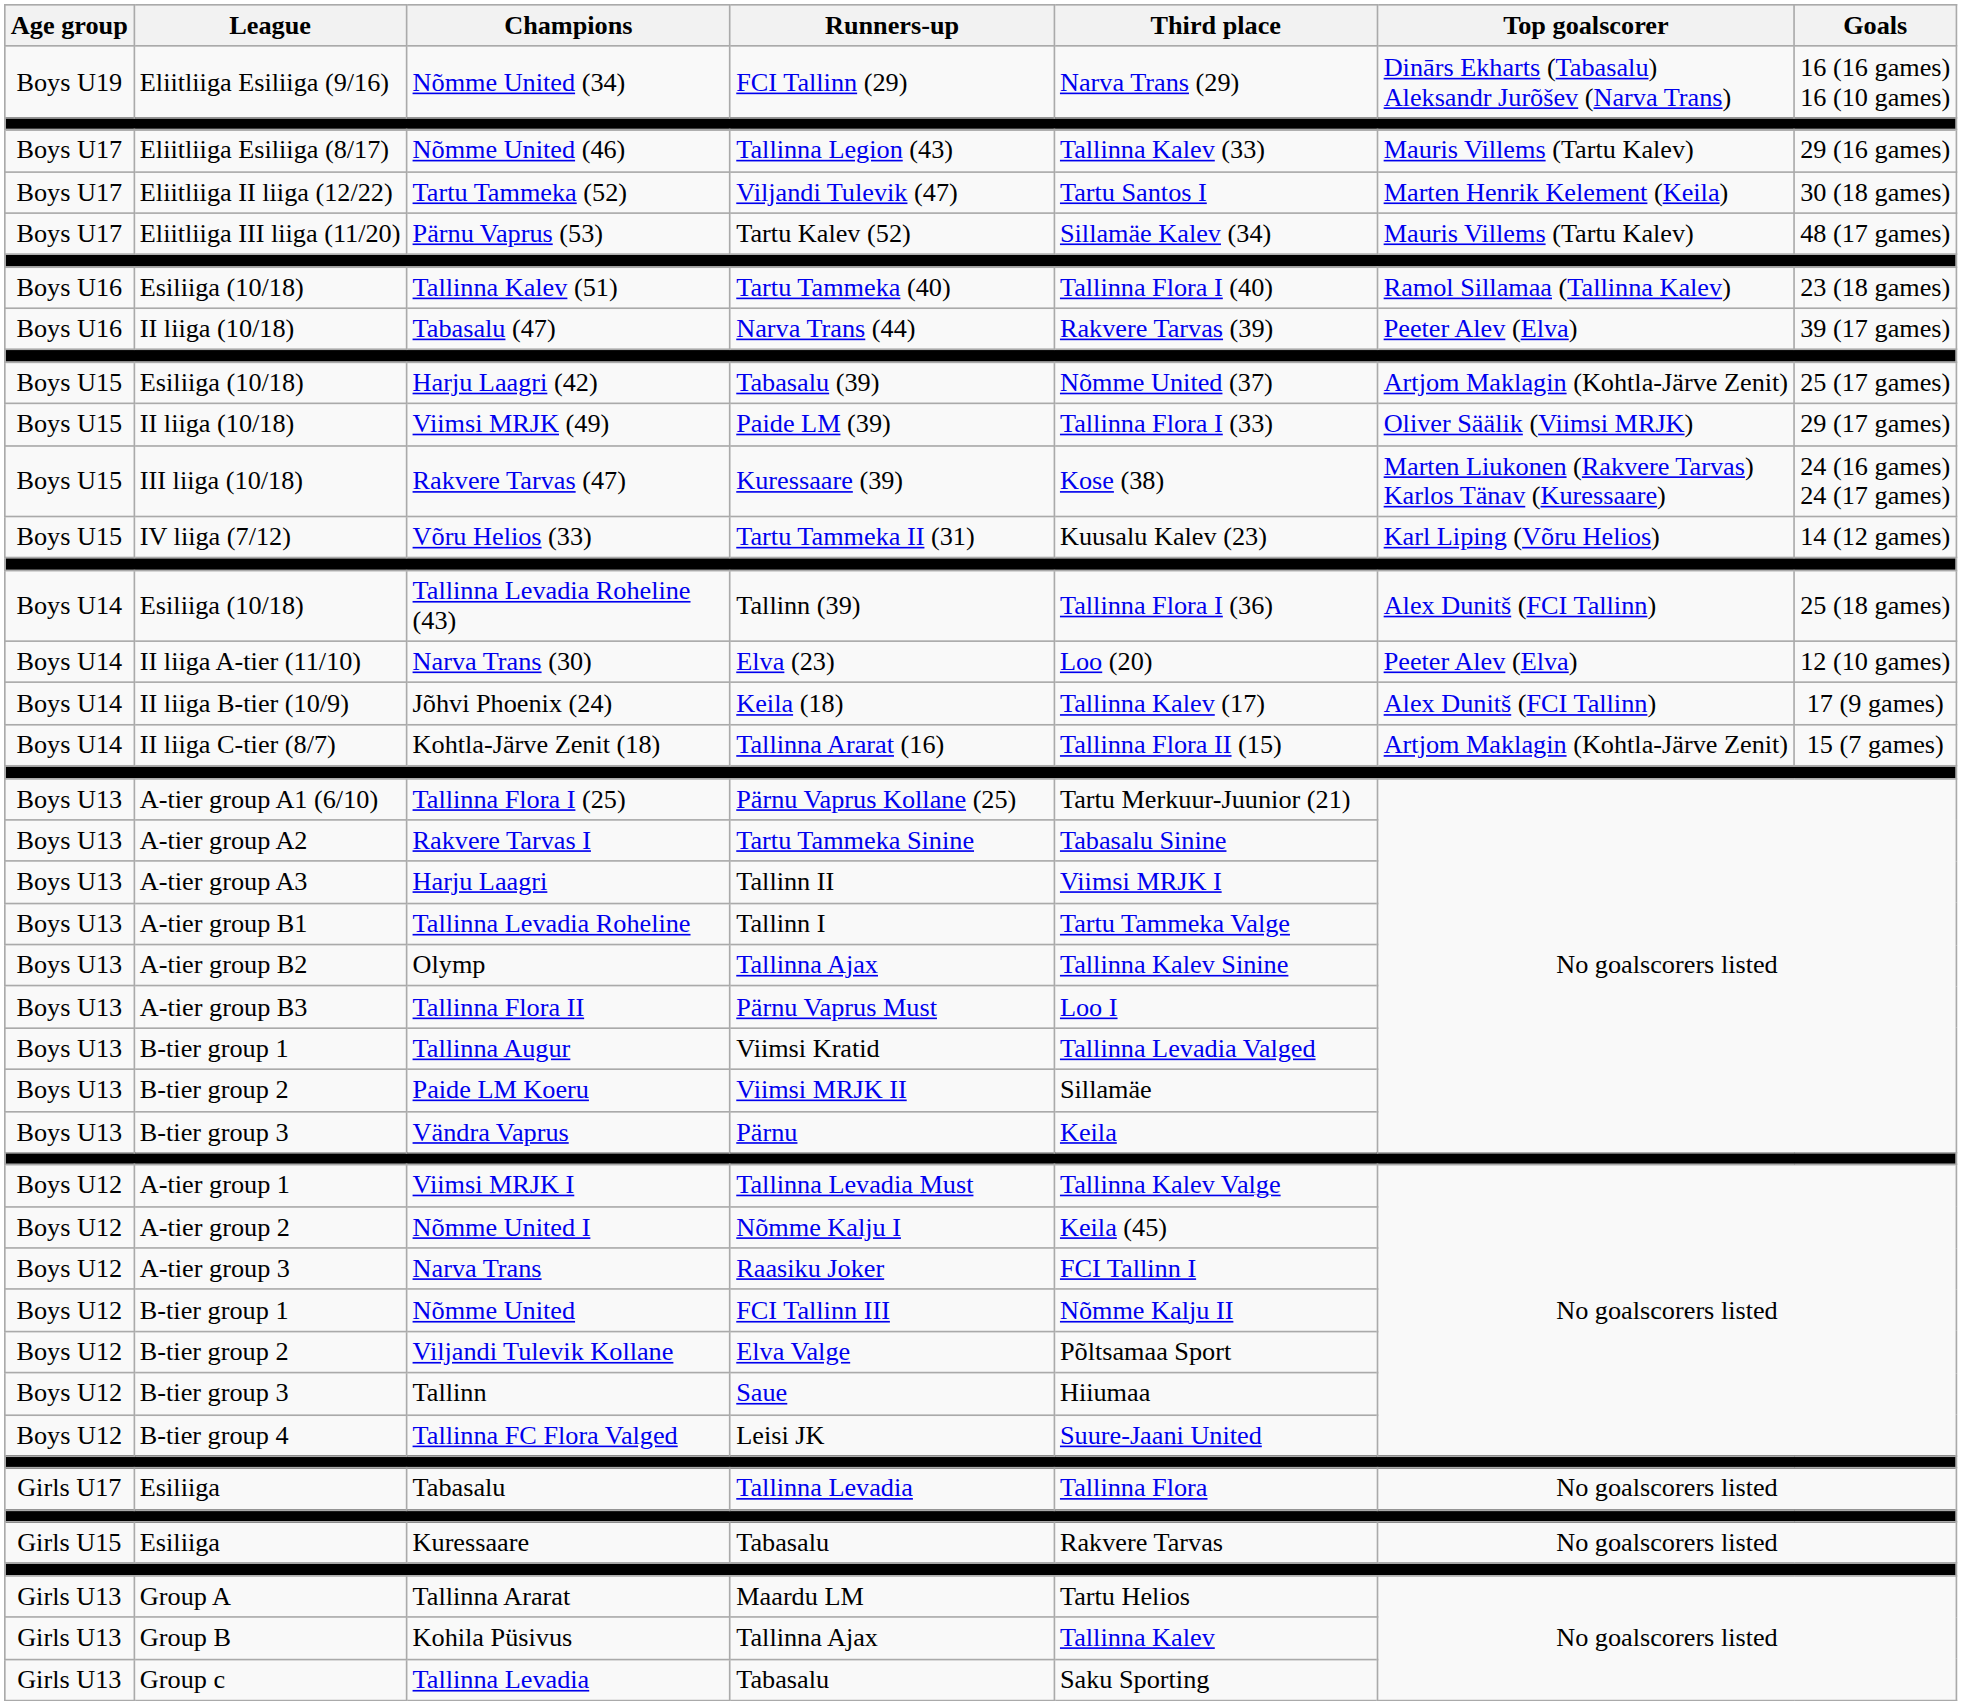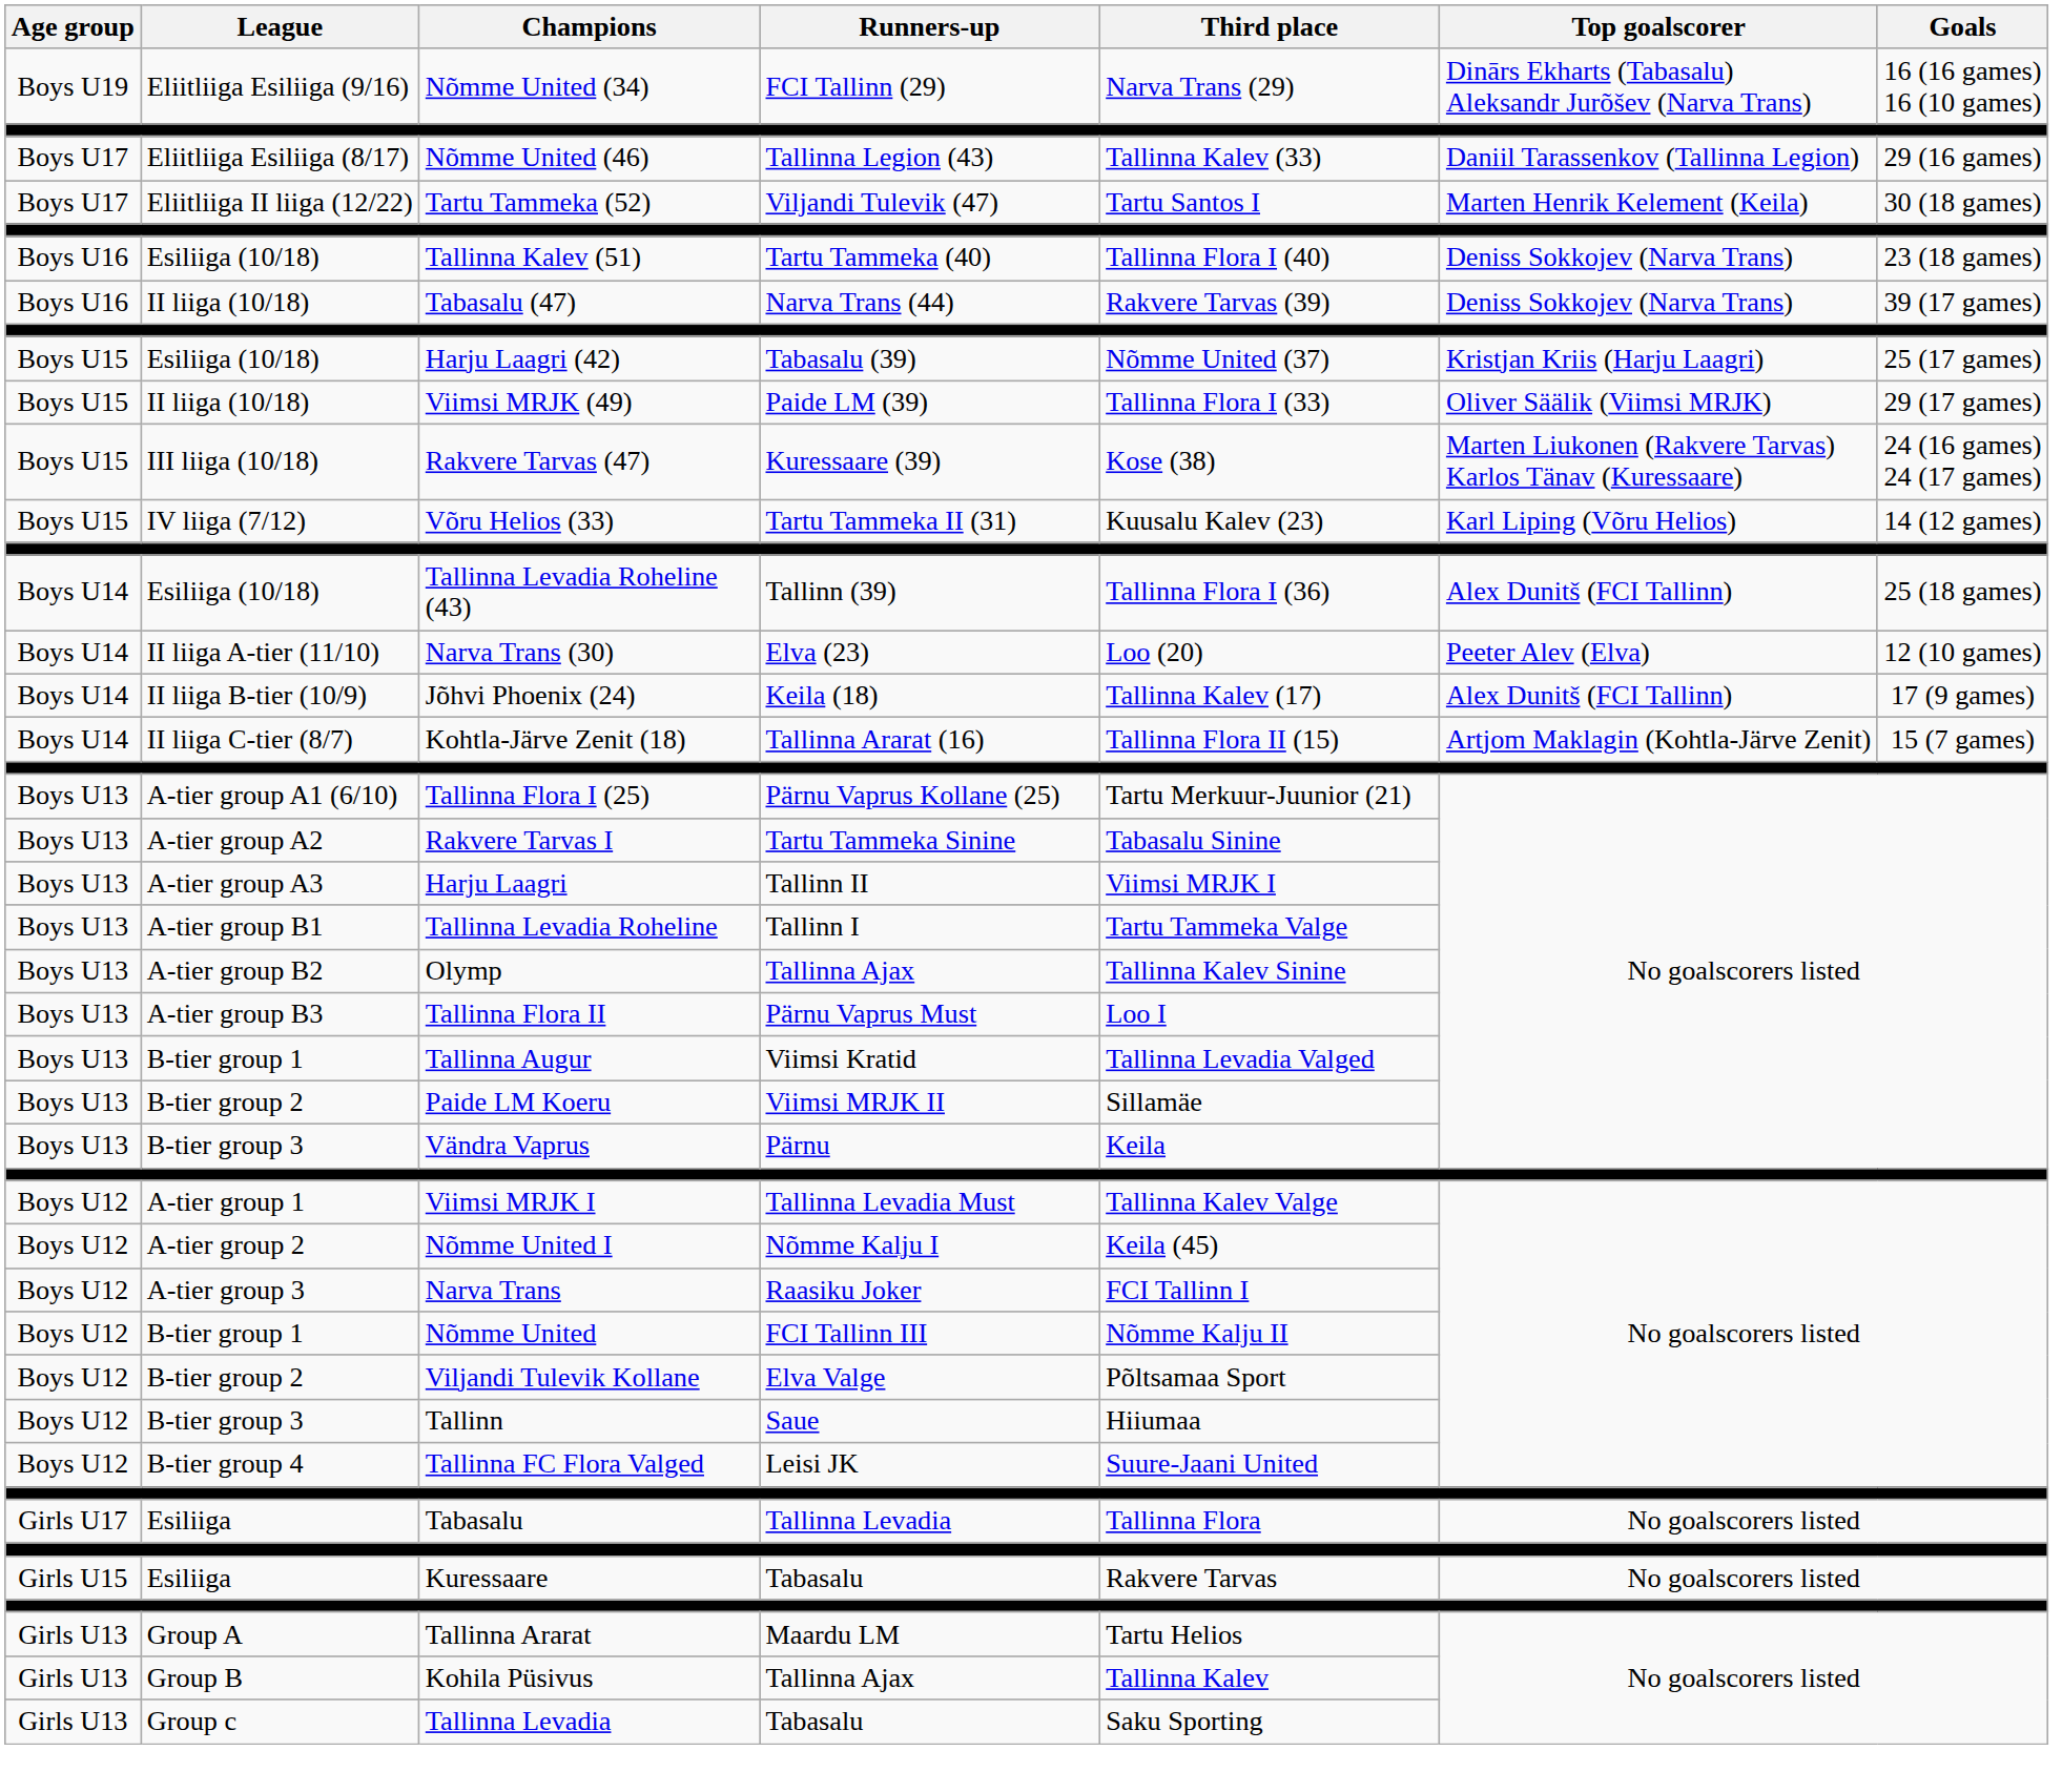 <table class="wikitable">
 <tr>
 <th>Age group</th>
 <th>League</th>
 <th width=190px>Champions</th>
 <th width=190px>Runners-up</th>
 <th width=190px>Third place</th>
 <th>Top goalscorer</th>
 <th>Goals</th>
 </tr>
 <tr>
 <td align="center">Boys U19</td>
 <td>Eliitliiga Esiliiga (9/16)</td>
 <td><a href='#'>Nõmme United</a> (34)</td>
 <td><a href='#'>FCI Tallinn</a> (29)</td>
 <td><a href='#'>Narva Trans</a> (29)</td>
 <td> <a href='#'>Dinārs Ekharts</a> (<a href='#'>Tabasalu</a>)<br> <a href='#'>Aleksandr Jurõšev</a> (<a href='#'>Narva Trans</a>)</td>
 <td align="center">16 (16 games)<br>16 (10 games)</td>
 </tr>
 <tr>
 <td colspan=7 align="center" bgcolor=#000000></td>
 </tr>
 <tr>
 <td align="center">Boys U17</td>
 <td>Eliitliiga Esiliiga (8/17)</td>
 <td><a href='#'>Nõmme United</a> (46)</td>
 <td><a href='#'>Tallinna Legion</a> (43)</td>
 <td><a href='#'>Tallinna Kalev</a> (33)</td>
-<td> <a href='#'>Mauris Villems</a> (Tartu Kalev)</td>
+<td> <a href='#'>Daniil Tarassenkov</a> (<a href='#'>Tallinna Legion</a>)</td>
 <td align="center">29 (16 games)</td>
 </tr>
 <tr>
 <td align="center">Boys U17</td>
 <td>Eliitliiga II liiga (12/22)</td>
 <td><a href='#'>Tartu Tammeka</a> (52)</td>
 <td><a href='#'>Viljandi Tulevik</a> (47)</td>
 <td><a href='#'>Tartu Santos I</a></td>
 <td> <a href='#'>Marten Henrik Kelement</a> (<a href='#'>Keila</a>)</td>
 <td align="center">30 (18 games)</td>
 </tr>
 <tr>
-<td align="center">Boys U17</td>
-<td>Eliitliiga III liiga (11/20)</td>
-<td><a href='#'>Pärnu Vaprus</a> (53)</td>
-<td>Tartu Kalev (52)</td>
-<td><a href='#'>Sillamäe Kalev</a> (34)</td>
-<td> <a href='#'>Mauris Villems</a> (Tartu Kalev)</td>
-<td align="center">48 (17 games)</td>
-</tr>
-<tr>
 <td colspan=7 align="center" bgcolor=#000000></td>
 </tr>
 <tr>
 <td align="center">Boys U16</td>
 <td>Esiliiga (10/18)</td>
 <td><a href='#'>Tallinna Kalev</a> (51)</td>
 <td><a href='#'>Tartu Tammeka</a> (40)</td>
 <td><a href='#'>Tallinna Flora I</a> (40)</td>
-<td> <a href='#'>Ramol Sillamaa</a> (<a href='#'>Tallinna Kalev</a>)</td>
+<td> <a href='#'>Deniss Sokkojev</a> (<a href='#'>Narva Trans</a>)</td>
 <td align="center">23 (18 games)</td>
 </tr>
 <tr>
 <td align="center">Boys U16</td>
 <td>II liiga (10/18)</td>
 <td><a href='#'>Tabasalu</a> (47)</td>
 <td><a href='#'>Narva Trans</a> (44)</td>
 <td><a href='#'>Rakvere Tarvas</a> (39)</td>
-<td> <a href='#'>Peeter Alev</a> (<a href='#'>Elva</a>)</td>
+<td> <a href='#'>Deniss Sokkojev</a> (<a href='#'>Narva Trans</a>)</td>
 <td align="center">39 (17 games)</td>
 </tr>
 <tr>
 <td colspan=7 align="center" bgcolor=#000000></td>
 </tr>
 <tr>
 <td align="center">Boys U15</td>
 <td>Esiliiga (10/18)</td>
 <td><a href='#'>Harju Laagri</a> (42)</td>
 <td><a href='#'>Tabasalu</a> (39)</td>
 <td><a href='#'>Nõmme United</a> (37)</td>
-<td> <a href='#'>Artjom Maklagin</a> (Kohtla-Järve Zenit)</td>
+<td> <a href='#'>Kristjan Kriis</a> (<a href='#'>Harju Laagri</a>)</td>
 <td align="center">25 (17 games)</td>
 </tr>
 <tr>
 <td align="center">Boys U15</td>
 <td>II liiga (10/18)</td>
 <td><a href='#'>Viimsi MRJK</a> (49)</td>
 <td><a href='#'>Paide LM</a> (39)</td>
 <td><a href='#'>Tallinna Flora I</a> (33)</td>
 <td> <a href='#'>Oliver Säälik</a> (<a href='#'>Viimsi MRJK</a>)</td>
 <td align="center">29 (17 games)</td>
 </tr>
 <tr>
 <td align="center">Boys U15</td>
 <td>III liiga (10/18)</td>
 <td><a href='#'>Rakvere Tarvas</a> (47)</td>
 <td><a href='#'>Kuressaare</a> (39)</td>
 <td><a href='#'>Kose</a> (38)</td>
 <td> <a href='#'>Marten Liukonen</a> (<a href='#'>Rakvere Tarvas</a>)<br> <a href='#'>Karlos Tänav</a> (<a href='#'>Kuressaare</a>)</td>
 <td align="center">24 (16 games)<br>24 (17 games)</td>
 </tr>
 <tr>
 <td align="center">Boys U15</td>
 <td>IV liiga (7/12)</td>
 <td><a href='#'>Võru Helios</a> (33)</td>
 <td><a href='#'>Tartu Tammeka II</a> (31)</td>
 <td>Kuusalu Kalev (23)</td>
 <td> <a href='#'>Karl Liping</a> (<a href='#'>Võru Helios</a>)</td>
 <td align="center">14 (12 games)</td>
 </tr>
 <tr>
 <td colspan=7 align="center" bgcolor=#000000></td>
 </tr>
 <tr>
 <td align="center">Boys U14</td>
 <td>Esiliiga (10/18)</td>
 <td><a href='#'>Tallinna Levadia Roheline</a> (43)</td>
 <td>Tallinn (39)</td>
 <td><a href='#'>Tallinna Flora I</a> (36)</td>
 <td> <a href='#'>Alex Dunitš</a> (<a href='#'>FCI Tallinn</a>)</td>
 <td align="center">25 (18 games)</td>
 </tr>
 <tr>
 <td align="center">Boys U14</td>
 <td>II liiga A-tier (11/10)</td>
 <td><a href='#'>Narva Trans</a> (30)</td>
 <td><a href='#'>Elva</a> (23)</td>
 <td><a href='#'>Loo</a> (20)</td>
 <td> <a href='#'>Peeter Alev</a> (<a href='#'>Elva</a>)</td>
 <td align="center">12 (10 games)</td>
 </tr>
 <tr>
 <td align="center">Boys U14</td>
 <td>II liiga B-tier (10/9)</td>
 <td>Jõhvi Phoenix (24)</td>
 <td><a href='#'>Keila</a> (18)</td>
 <td><a href='#'>Tallinna Kalev</a> (17)</td>
 <td> <a href='#'>Alex Dunitš</a> (<a href='#'>FCI Tallinn</a>)</td>
 <td align="center">17 (9 games)</td>
 </tr>
 <tr>
 <td align="center">Boys U14</td>
 <td>II liiga C-tier (8/7)</td>
 <td>Kohtla-Järve Zenit (18)</td>
 <td><a href='#'>Tallinna Ararat</a> (16)</td>
 <td><a href='#'>Tallinna Flora II</a> (15)</td>
 <td> <a href='#'>Artjom Maklagin</a> (Kohtla-Järve Zenit)</td>
 <td align="center">15 (7 games)</td>
 </tr>
 <tr>
 <td colspan=7 align="center" bgcolor=#000000></td>
 </tr>
 <tr>
 <td align="center">Boys U13</td>
 <td>A-tier group A1 (6/10)</td>
 <td><a href='#'>Tallinna Flora I</a> (25)</td>
 <td><a href='#'>Pärnu Vaprus Kollane</a> (25)</td>
 <td>Tartu Merkuur-Juunior (21)</td>
 <td rowspan=9 colspan=2 align="center">No goalscorers listed</td>
 </tr>
 <tr>
 <td align="center">Boys U13</td>
 <td>A-tier group A2</td>
 <td><a href='#'>Rakvere Tarvas I</a></td>
 <td><a href='#'>Tartu Tammeka Sinine</a></td>
 <td><a href='#'>Tabasalu Sinine</a></td>
 </tr>
 <tr>
 <td align="center">Boys U13</td>
 <td>A-tier group A3</td>
 <td><a href='#'>Harju Laagri</a></td>
 <td>Tallinn II</td>
 <td><a href='#'>Viimsi MRJK I</a></td>
 </tr>
 <tr>
 <td align="center">Boys U13</td>
 <td>A-tier group B1</td>
 <td><a href='#'>Tallinna Levadia Roheline</a></td>
 <td>Tallinn I</td>
 <td><a href='#'>Tartu Tammeka Valge</a></td>
 </tr>
 <tr>
 <td align="center">Boys U13</td>
 <td>A-tier group B2</td>
 <td>Olymp</td>
 <td><a href='#'>Tallinna Ajax</a></td>
 <td><a href='#'>Tallinna Kalev Sinine</a></td>
 </tr>
 <tr>
 <td align="center">Boys U13</td>
 <td>A-tier group B3</td>
 <td><a href='#'>Tallinna Flora II</a></td>
 <td><a href='#'>Pärnu Vaprus Must</a></td>
 <td><a href='#'>Loo I</a></td>
 </tr>
 <tr>
 <td align="center">Boys U13</td>
 <td>B-tier group 1</td>
 <td><a href='#'>Tallinna Augur</a></td>
 <td>Viimsi Kratid</td>
 <td><a href='#'>Tallinna Levadia Valged</a></td>
 </tr>
 <tr>
 <td align="center">Boys U13</td>
 <td>B-tier group 2</td>
 <td><a href='#'>Paide LM Koeru</a></td>
 <td><a href='#'>Viimsi MRJK II</a></td>
 <td>Sillamäe</td>
 </tr>
 <tr>
 <td align="center">Boys U13</td>
 <td>B-tier group 3</td>
 <td><a href='#'>Vändra Vaprus</a></td>
 <td><a href='#'>Pärnu</a></td>
 <td><a href='#'>Keila</a></td>
 </tr>
 <tr>
 <td colspan=7 align="center" bgcolor=#000000></td>
 </tr>
 <tr>
 <td align="center">Boys U12</td>
 <td>A-tier group 1</td>
 <td><a href='#'>Viimsi MRJK I</a></td>
 <td><a href='#'>Tallinna Levadia Must</a></td>
 <td><a href='#'>Tallinna Kalev Valge</a></td>
 <td rowspan=7 colspan=2 align="center">No goalscorers listed</td>
 </tr>
 <tr>
 <td align="center">Boys U12</td>
 <td>A-tier group 2</td>
 <td><a href='#'>Nõmme United I</a></td>
 <td><a href='#'>Nõmme Kalju I</a></td>
 <td><a href='#'>Keila</a> (45)</td>
 </tr>
 <tr>
 <td align="center">Boys U12</td>
 <td>A-tier group 3</td>
 <td><a href='#'>Narva Trans</a></td>
 <td><a href='#'>Raasiku Joker</a></td>
 <td><a href='#'>FCI Tallinn I</a></td>
 </tr>
 <tr>
 <td align="center">Boys U12</td>
 <td>B-tier group 1</td>
 <td><a href='#'>Nõmme United</a></td>
 <td><a href='#'>FCI Tallinn III</a></td>
 <td><a href='#'>Nõmme Kalju II</a></td>
 </tr>
 <tr>
 <td align="center">Boys U12</td>
 <td>B-tier group 2</td>
 <td><a href='#'>Viljandi Tulevik Kollane</a></td>
 <td><a href='#'>Elva Valge</a></td>
 <td>Põltsamaa Sport</td>
 </tr>
 <tr>
 <td align="center">Boys U12</td>
 <td>B-tier group 3</td>
 <td>Tallinn</td>
 <td><a href='#'>Saue</a></td>
 <td>Hiiumaa</td>
 </tr>
 <tr>
 <td align="center">Boys U12</td>
 <td>B-tier group 4</td>
 <td><a href='#'>Tallinna FC Flora Valged</a></td>
 <td>Leisi JK</td>
 <td><a href='#'>Suure-Jaani United</a></td>
 </tr>
 <tr>
 <td colspan=7 align="center" bgcolor=#000000></td>
 </tr>
 <tr>
 <td align="center">Girls U17</td>
 <td>Esiliiga</td>
 <td>Tabasalu</td>
 <td><a href='#'>Tallinna Levadia</a></td>
 <td><a href='#'>Tallinna Flora</a></td>
 <td rowspan=1 colspan=2 align="center">No goalscorers listed</td>
 </tr>
 <tr>
 <td colspan=7 align="center" bgcolor=#000000></td>
 </tr>
 <tr>
 <td align="center">Girls U15</td>
 <td>Esiliiga</td>
 <td>Kuressaare</td>
 <td>Tabasalu</td>
 <td>Rakvere Tarvas</td>
 <td rowspan=1 colspan=2 align="center">No goalscorers listed</td>
 </tr>
 <tr>
 <td colspan=7 align="center" bgcolor=#000000></td>
 </tr>
 <tr>
 <td align="center">Girls U13</td>
 <td>Group A</td>
 <td>Tallinna Ararat</td>
 <td>Maardu LM</td>
 <td>Tartu Helios</td>
 <td rowspan=3 colspan=2 align="center">No goalscorers listed</td>
 </tr>
 <tr>
 <td align="center">Girls U13</td>
 <td>Group B</td>
 <td>Kohila Püsivus</td>
 <td>Tallinna Ajax</td>
 <td><a href='#'>Tallinna Kalev</a></td>
 </tr>
 <tr>
 <td align="center">Girls U13</td>
 <td>Group c</td>
 <td><a href='#'>Tallinna Levadia</a></td>
 <td>Tabasalu</td>
 <td>Saku Sporting</td>
 </tr>
 </table>
